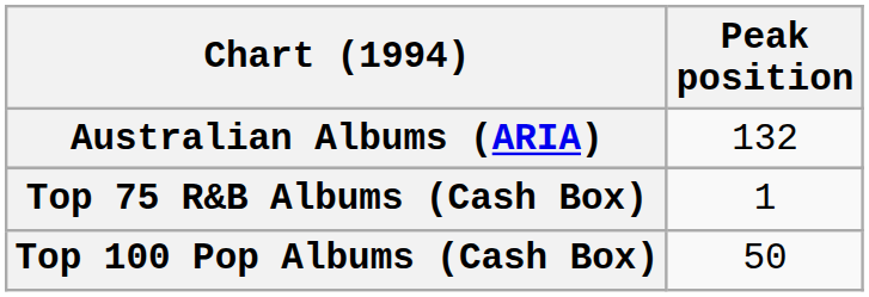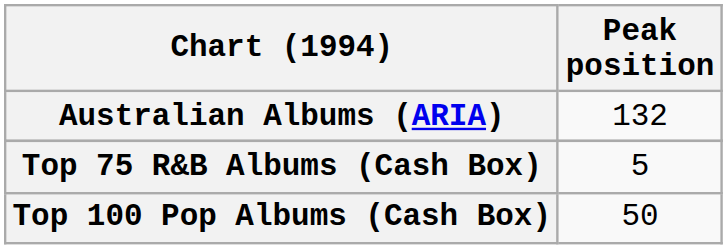 <table class="wikitable sortable plainrowheaders" style="text-align:center">
 <tr>
 <th scope="col">Chart (1994)</th>
 <th scope="col">Peak<br>position</th>
 </tr>
 <tr>
 <th scope="row">Australian Albums (<a href='#'>ARIA</a>)</th>
 <td align="center">132</td>
 </tr>
 <tr>
 </tr>
 <tr>
 </tr>
 <tr>
 <th scope="row">Top 75 R&B Albums (Cash Box)</th>
-<td>1</td>
+<td>5</td>
 </tr>
 <tr>
 <th scope="row">Top 100 Pop Albums (Cash Box)</th>
 <td>50</td>
 </tr>
 </table>
